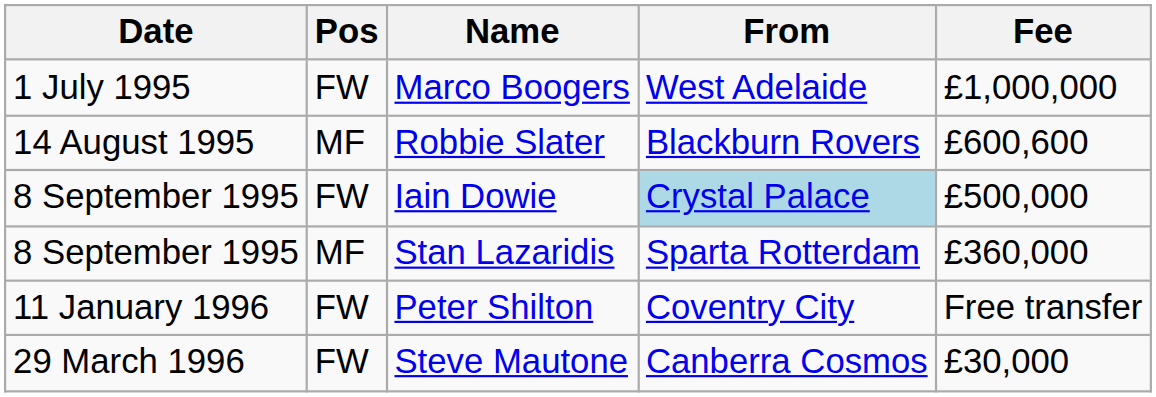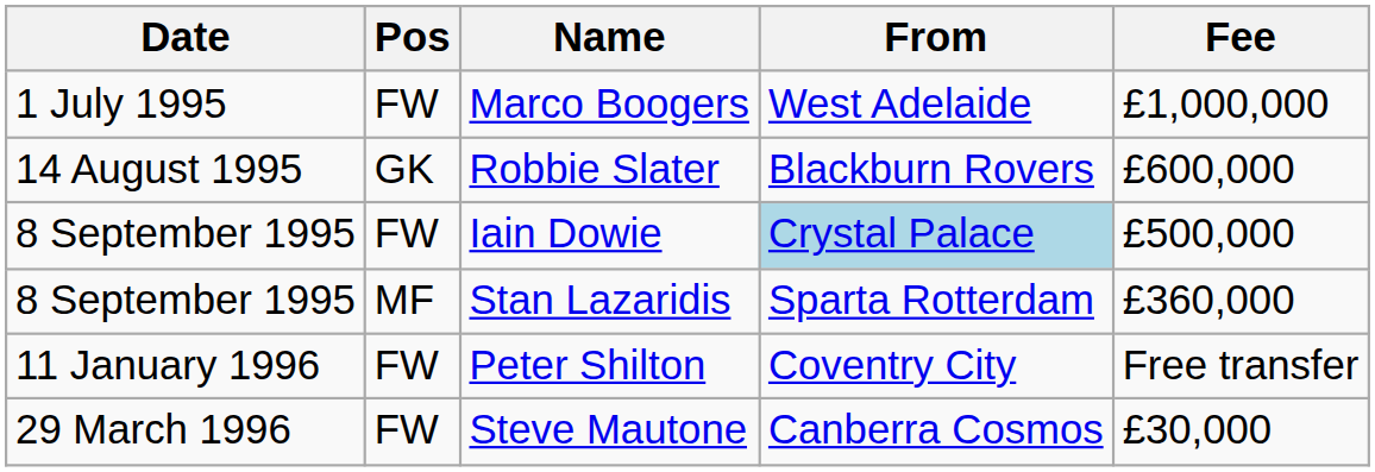 <table class="wikitable">
 <tr>
 <th>Date</th>
 <th>Pos</th>
 <th>Name</th>
 <th>From</th>
 <th>Fee</th>
 </tr>
 <tr>
 <td>1 July 1995</td>
 <td>FW</td>
 <td><a href='#'>Marco Boogers</a></td>
 <td><a href='#'>West Adelaide</a></td>
 <td>£1,000,000</td>
 </tr>
 <tr>
 <td>14 August 1995</td>
-<td>MF</td>
+<td>GK</td>
 <td><a href='#'>Robbie Slater</a></td>
 <td><a href='#'>Blackburn Rovers</a></td>
-<td>£600,600</td>
+<td>£600,000</td>
 </tr>
 <tr>
 <td>8 September 1995</td>
 <td>FW</td>
 <td><a href='#'>Iain Dowie</a></td>
 <td style="background: lightblue;"><a href='#'>Crystal Palace</a></td>
 <td>£500,000</td>
 </tr>
 <tr>
 <td>8 September 1995</td>
 <td>MF</td>
 <td><a href='#'>Stan Lazaridis</a></td>
 <td><a href='#'>Sparta Rotterdam</a></td>
 <td>£360,000</td>
 </tr>
 <tr>
 <td>11 January 1996</td>
 <td>FW</td>
 <td><a href='#'>Peter Shilton</a></td>
 <td><a href='#'>Coventry City</a></td>
 <td>Free transfer</td>
 </tr>
 <tr>
 <td>29 March 1996</td>
 <td>FW</td>
 <td><a href='#'>Steve Mautone</a></td>
 <td><a href='#'>Canberra Cosmos</a></td>
 <td>£30,000</td>
 </tr>
 </table>
